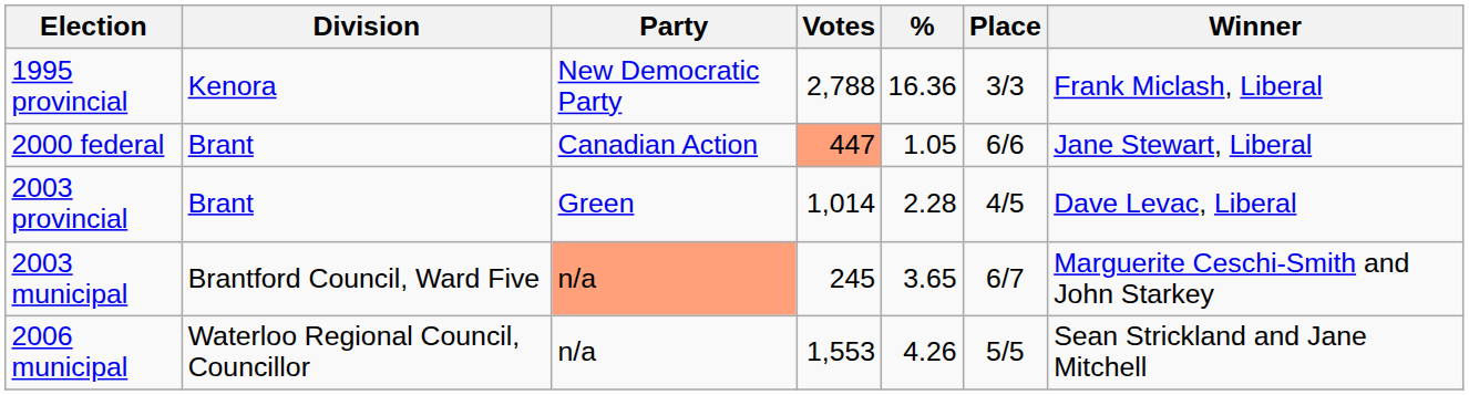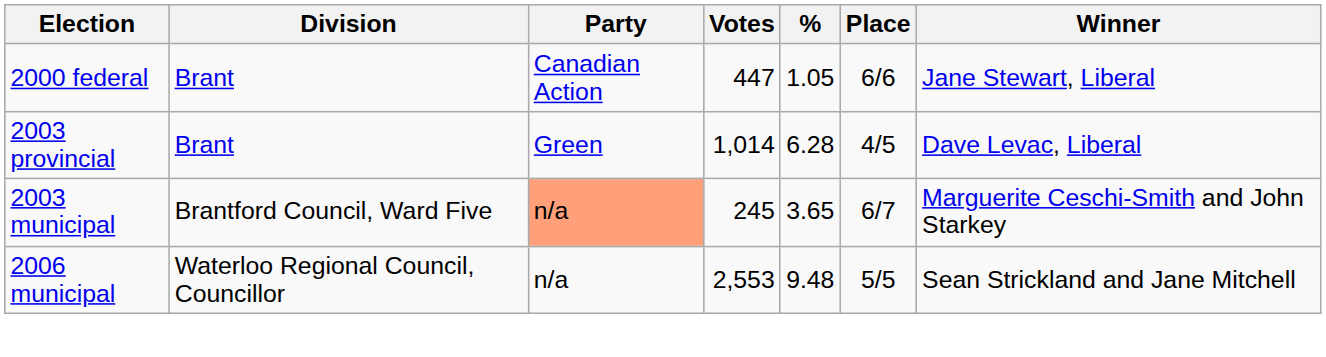 <table class="wikitable" width="850">
 <tr>
 <th align="left">Election</th>
 <th align="left">Division</th>
 <th align="left">Party</th>
 <th align="right">Votes</th>
 <th align="right">%</th>
 <th align="center">Place</th>
 <th align="center">Winner</th>
 </tr>
 <tr>
-<td align="left"><a href='#'>1995 provincial</a></td>
-<td align="left"><a href='#'>Kenora</a></td>
-<td align="left"><a href='#'>New Democratic Party</a></td>
-<td align="right">2,788</td>
-<td align="right">16.36</td>
-<td align="center">3/3</td>
-<td align="left"><a href='#'>Frank Miclash</a>, <a href='#'>Liberal</a></td>
-</tr>
-<tr>
 <td align="left"><a href='#'>2000 federal</a></td>
 <td align="left"><a href='#'>Brant</a></td>
 <td align="left"><a href='#'>Canadian Action</a></td>
-<td align="right" style="background: lightsalmon;">447</td>
+<td align="right">447</td>
 <td align="right">1.05</td>
 <td align="center">6/6</td>
 <td align="left"><a href='#'>Jane Stewart</a>, <a href='#'>Liberal</a></td>
 </tr>
 <tr>
 <td align="left"><a href='#'>2003 provincial</a></td>
 <td align="left"><a href='#'>Brant</a></td>
 <td align="left"><a href='#'>Green</a></td>
 <td align="right">1,014</td>
-<td align="right">2.28</td>
+<td align="right">6.28</td>
 <td align="center">4/5</td>
 <td align="left"><a href='#'>Dave Levac</a>, <a href='#'>Liberal</a></td>
 </tr>
 <tr>
 <td align="left"><a href='#'>2003 municipal</a></td>
 <td align="left">Brantford Council, Ward Five</td>
 <td align="left" style="background: lightsalmon;">n/a</td>
 <td align="right">245</td>
 <td align="right">3.65</td>
 <td align="center">6/7</td>
 <td align="left"><a href='#'>Marguerite Ceschi-Smith</a> and John Starkey</td>
 </tr>
 <tr>
 <td align="left"><a href='#'>2006 municipal</a></td>
 <td align="left">Waterloo Regional Council, Councillor</td>
 <td align="left">n/a</td>
-<td align="right">1,553</td>
-<td align="right">4.26</td>
+<td align="right">2,553</td>
+<td align="right">9.48</td>
 <td align="center">5/5</td>
 <td align="left">Sean Strickland and Jane Mitchell</td>
 </tr>
 </table>
